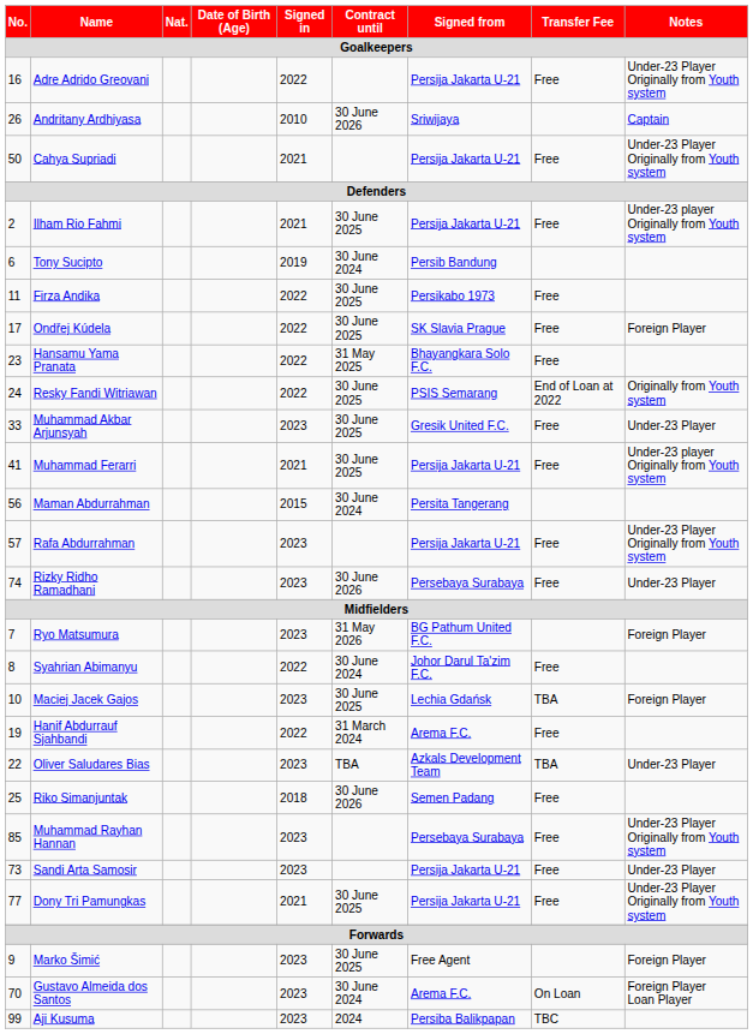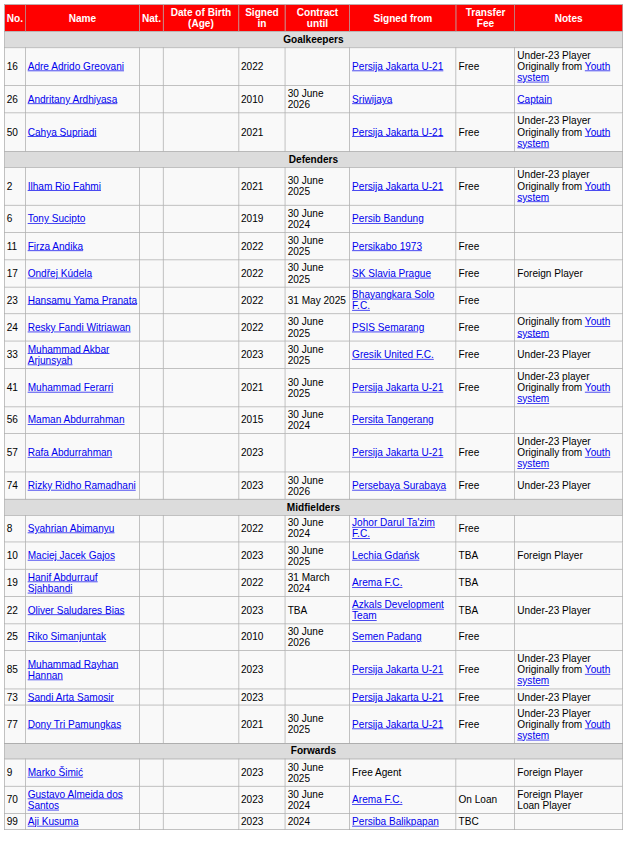 <table class="wikitable"  style="text-align:left; font-size:90%; width:100%;">
 <tr>
 <th style="background:red; color:white; text-align:center;">No.</th>
 <th style="background:red; color:white; text-align:center;">Name</th>
 <th style="background:red; color:white; text-align:center;">Nat.</th>
 <th style="background:red; color:white; text-align:center;">Date of Birth (Age)</th>
 <th style="background:red; color:white; text-align:center;">Signed in</th>
 <th style="background:red; color:white; text-align:center;">Contract until</th>
 <th style="background:red; color:white; text-align:center;">Signed from</th>
 <th style="background:red; color:white; text-align:center;">Transfer Fee</th>
 <th style="background:red; color:white; text-align:center;">Notes</th>
 </tr>
 <tr>
 <th colspan="9" style="background:#dcdcdc; text-align:center;">Goalkeepers</th>
 </tr>
 <tr>
 <td>16</td>
 <td><a href='#'>Adre Adrido Greovani</a></td>
 <td></td>
 <td></td>
 <td>2022</td>
 <td></td>
 <td> <a href='#'>Persija Jakarta U-21</a></td>
 <td>Free</td>
 <td>Under-23 Player <br> Originally from <a href='#'>Youth system</a></td>
 </tr>
 <tr>
 <td>26</td>
 <td><a href='#'>Andritany Ardhiyasa</a></td>
 <td></td>
 <td></td>
 <td>2010</td>
 <td>30 June 2026</td>
 <td> <a href='#'>Sriwijaya</a></td>
 <td></td>
 <td><a href='#'>Captain</a></td>
 </tr>
 <tr>
 <td>50</td>
 <td><a href='#'>Cahya Supriadi</a></td>
 <td></td>
 <td></td>
 <td>2021</td>
 <td></td>
 <td> <a href='#'>Persija Jakarta U-21</a></td>
 <td>Free</td>
 <td>Under-23 Player <br> Originally from <a href='#'>Youth system</a></td>
 </tr>
 <tr>
 <th colspan="9" style="background:#dcdcdc; text-align:center;">Defenders</th>
 </tr>
 <tr>
 <td>2</td>
 <td><a href='#'>Ilham Rio Fahmi</a></td>
 <td></td>
 <td></td>
 <td>2021</td>
 <td>30 June 2025</td>
 <td> <a href='#'>Persija Jakarta U-21</a></td>
 <td>Free</td>
 <td>Under-23 player <br> Originally from <a href='#'>Youth system</a></td>
 </tr>
 <tr>
 <td>6</td>
 <td><a href='#'>Tony Sucipto</a></td>
 <td></td>
 <td></td>
 <td>2019</td>
 <td>30 June 2024</td>
 <td> <a href='#'>Persib Bandung</a></td>
 <td></td>
 <td></td>
 </tr>
 <tr>
 <td>11</td>
 <td><a href='#'>Firza Andika</a></td>
 <td></td>
 <td></td>
 <td>2022</td>
 <td>30 June 2025</td>
 <td> <a href='#'>Persikabo 1973</a></td>
 <td>Free</td>
 <td></td>
 </tr>
 <tr>
 <td>17</td>
 <td><a href='#'>Ondřej Kúdela</a></td>
 <td></td>
 <td></td>
 <td>2022</td>
 <td>30 June 2025</td>
 <td> <a href='#'>SK Slavia Prague</a></td>
 <td>Free</td>
 <td>Foreign Player</td>
 </tr>
 <tr>
 <td>23</td>
 <td><a href='#'>Hansamu Yama Pranata</a></td>
 <td></td>
 <td></td>
 <td>2022</td>
 <td>31 May 2025</td>
 <td> <a href='#'>Bhayangkara Solo F.C.</a></td>
 <td>Free</td>
 <td></td>
 </tr>
 <tr>
 <td>24</td>
 <td><a href='#'>Resky Fandi Witriawan</a></td>
 <td></td>
 <td></td>
 <td>2022</td>
 <td>30 June 2025</td>
 <td> <a href='#'>PSIS Semarang</a></td>
-<td>End of Loan at 2022</td>
+<td>Free</td>
 <td>Originally from <a href='#'>Youth system</a></td>
 </tr>
 <tr>
 <td>33</td>
 <td><a href='#'>Muhammad Akbar Arjunsyah</a></td>
 <td></td>
 <td></td>
 <td>2023</td>
 <td>30 June 2025</td>
 <td> <a href='#'>Gresik United F.C.</a></td>
 <td>Free</td>
 <td>Under-23 Player</td>
 </tr>
 <tr>
 <td>41</td>
 <td><a href='#'>Muhammad Ferarri</a></td>
 <td></td>
 <td></td>
 <td>2021</td>
 <td>30 June 2025</td>
 <td> <a href='#'>Persija Jakarta U-21</a></td>
 <td>Free</td>
 <td>Under-23 player <br> Originally from <a href='#'>Youth system</a></td>
 </tr>
 <tr>
 <td>56</td>
 <td><a href='#'>Maman Abdurrahman</a></td>
 <td></td>
 <td></td>
 <td>2015</td>
 <td>30 June 2024</td>
 <td> <a href='#'>Persita Tangerang</a></td>
 <td></td>
 <td></td>
 </tr>
 <tr>
 <td>57</td>
 <td><a href='#'>Rafa Abdurrahman</a></td>
 <td></td>
 <td></td>
 <td>2023</td>
 <td></td>
 <td> <a href='#'>Persija Jakarta U-21</a></td>
 <td>Free</td>
 <td>Under-23 Player <br> Originally from <a href='#'>Youth system</a></td>
 </tr>
 <tr>
 <td>74</td>
 <td><a href='#'>Rizky Ridho Ramadhani</a></td>
 <td></td>
 <td></td>
 <td>2023</td>
 <td>30 June 2026</td>
 <td> <a href='#'>Persebaya Surabaya</a></td>
 <td>Free</td>
 <td>Under-23 Player</td>
 </tr>
 <tr>
 <th colspan="9" style="background:#dcdcdc; text-align:center;">Midfielders</th>
 </tr>
 <tr>
-<td>7</td>
-<td><a href='#'>Ryo Matsumura</a></td>
-<td></td>
-<td></td>
-<td>2023</td>
-<td>31 May 2026</td>
-<td> <a href='#'>BG Pathum United F.C.</a></td>
-<td></td>
-<td>Foreign Player</td>
-</tr>
-<tr>
 <td>8</td>
 <td><a href='#'>Syahrian Abimanyu</a></td>
 <td></td>
 <td></td>
 <td>2022</td>
 <td>30 June 2024</td>
 <td> <a href='#'>Johor Darul Ta'zim F.C.</a></td>
 <td>Free</td>
 <td></td>
 </tr>
 <tr>
 <td>10</td>
 <td><a href='#'>Maciej Jacek Gajos</a></td>
 <td></td>
 <td></td>
 <td>2023</td>
 <td>30 June 2025</td>
 <td> <a href='#'>Lechia Gdańsk</a></td>
 <td>TBA</td>
 <td>Foreign Player</td>
 </tr>
 <tr>
 <td>19</td>
 <td><a href='#'>Hanif Abdurrauf Sjahbandi</a></td>
 <td></td>
 <td></td>
 <td>2022</td>
 <td>31 March 2024</td>
 <td> <a href='#'>Arema F.C.</a></td>
-<td>Free</td>
+<td>TBA</td>
 <td></td>
 </tr>
 <tr>
 <td>22</td>
 <td><a href='#'>Oliver Saludares Bias</a></td>
 <td></td>
 <td></td>
 <td>2023</td>
 <td>TBA</td>
 <td> <a href='#'>Azkals Development Team</a></td>
 <td>TBA</td>
 <td>Under-23 Player</td>
 </tr>
 <tr>
 <td>25</td>
 <td><a href='#'>Riko Simanjuntak</a></td>
 <td></td>
 <td></td>
-<td>2018</td>
+<td>2010</td>
 <td>30 June 2026</td>
 <td> <a href='#'>Semen Padang</a></td>
 <td>Free</td>
 </tr>
 <tr>
 <td>85</td>
 <td><a href='#'>Muhammad Rayhan Hannan</a></td>
 <td></td>
 <td></td>
 <td>2023</td>
 <td></td>
-<td> <a href='#'>Persebaya Surabaya</a></td>
+<td> <a href='#'>Persija Jakarta U-21</a></td>
 <td>Free</td>
 <td>Under-23 Player <br> Originally from <a href='#'>Youth system</a></td>
 </tr>
 <tr>
 <td>73</td>
 <td><a href='#'>Sandi Arta Samosir</a></td>
 <td></td>
 <td></td>
 <td>2023</td>
 <td></td>
 <td> <a href='#'>Persija Jakarta U-21</a></td>
 <td>Free</td>
 <td>Under-23 Player</td>
 </tr>
 <tr>
 <td>77</td>
 <td><a href='#'>Dony Tri Pamungkas</a></td>
 <td></td>
 <td></td>
 <td>2021</td>
 <td>30 June 2025</td>
 <td> <a href='#'>Persija Jakarta U-21</a></td>
 <td>Free</td>
 <td>Under-23 Player <br> Originally from <a href='#'>Youth system</a></td>
 </tr>
 <tr>
 </tr>
 <tr>
 <th colspan="9" style="background:#dcdcdc; text-align:center;">Forwards</th>
 </tr>
 <tr>
 <td>9</td>
 <td><a href='#'>Marko Šimić</a></td>
 <td></td>
 <td></td>
 <td>2023</td>
 <td>30 June 2025</td>
 <td>Free Agent</td>
 <td></td>
 <td>Foreign Player</td>
 </tr>
 <tr>
 <td>70</td>
 <td><a href='#'>Gustavo Almeida dos Santos</a></td>
 <td></td>
 <td></td>
 <td>2023</td>
 <td>30 June 2024</td>
 <td> <a href='#'>Arema F.C.</a></td>
 <td>On Loan</td>
 <td>Foreign Player <br> Loan Player</td>
 </tr>
 <tr>
 <td>99</td>
 <td><a href='#'>Aji Kusuma</a></td>
 <td></td>
 <td></td>
 <td>2023</td>
 <td>2024</td>
 <td> <a href='#'>Persiba Balikpapan</a></td>
 <td>TBC</td>
 <td></td>
 </tr>
 </table>
